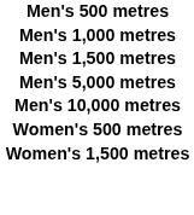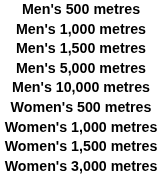 <table>
 <tr>
 <th scope=row>Men's 500 metres<br></th>
 <td></td>
 <td></td>
 <td></td>
 </tr>
 <tr>
 <th scope=row>Men's 1,000 metres<br></th>
 <td></td>
 <td></td>
 <td></td>
 </tr>
 <tr>
 <th scope=row>Men's 1,500 metres<br></th>
 <td></td>
 <td></td>
 <td></td>
 </tr>
 <tr>
 <th scope=row>Men's 5,000 metres<br></th>
 <td></td>
 <td></td>
 <td></td>
 </tr>
 <tr>
 <th scope=row>Men's 10,000 metres<br></th>
 <td></td>
 <td></td>
 <td></td>
 </tr>
 <tr>
 <th scope=row>Women's 500 metres<br></th>
 <td></td>
 <td></td>
 <td></td>
 </tr>
 <tr>
+<th scope=row>Women's 1,000 metres<br></th>
+<td></td>
+<td></td>
+<td></td>
+</tr>
+<tr>
 <th scope=row>Women's 1,500 metres<br></th>
 <td></td>
 <td></td>
 <td></td>
 </tr>
+<tr>
+<th scope=row>Women's 3,000 metres<br></th>
+<td></td>
+<td></td>
+<td></td>
+</tr>
 </table>
